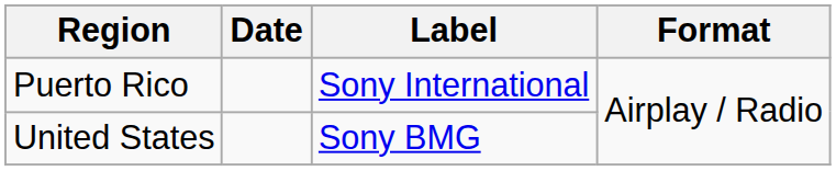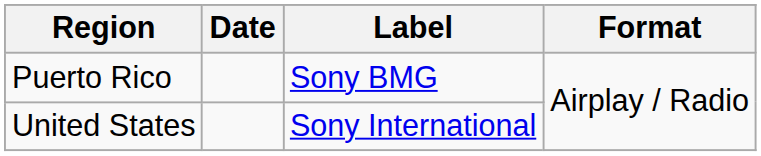 <table class="wikitable">
 <tr>
 <th>Region</th>
 <th>Date</th>
 <th>Label</th>
 <th>Format</th>
 </tr>
 <tr>
 <td>Puerto Rico</td>
 <td></td>
-<td><a href='#'>Sony International</a></td>
+<td><a href='#'>Sony BMG</a></td>
 <td rowspan="2">Airplay / Radio</td>
 </tr>
 <tr>
 <td>United States</td>
 <td></td>
-<td><a href='#'>Sony BMG</a></td>
+<td><a href='#'>Sony International</a></td>
 </tr>
 </table>
